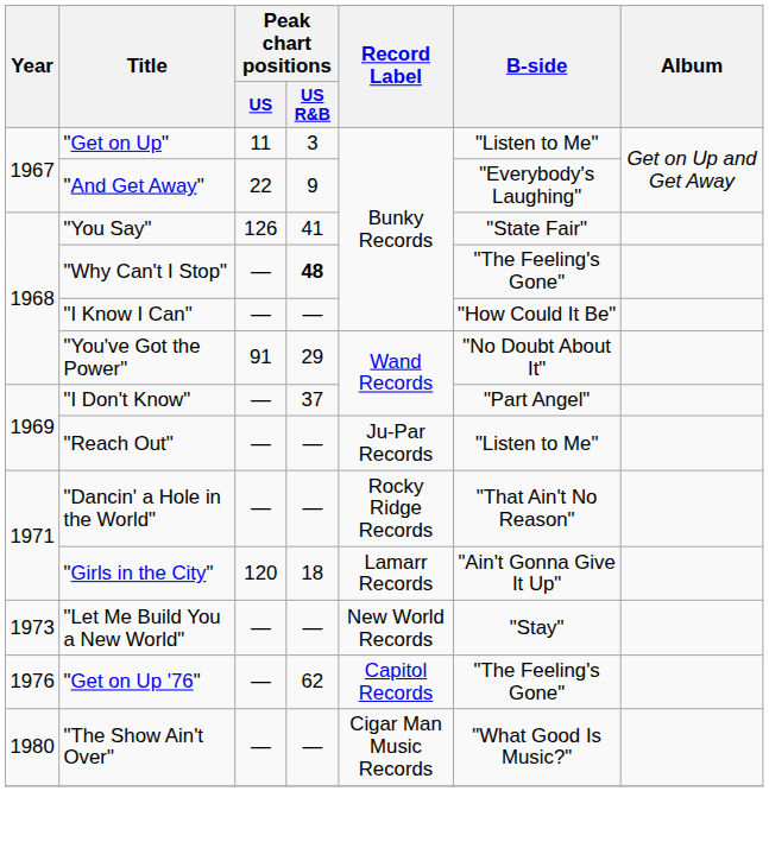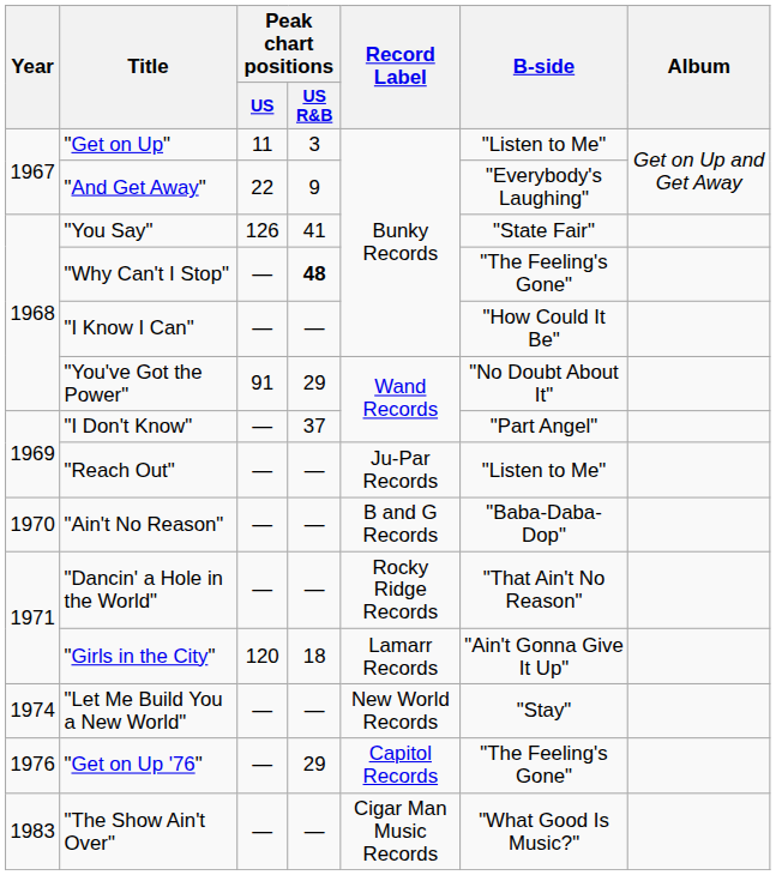 <table class="wikitable" style=text-align:center;>
 <tr>
 <th rowspan="2">Year</th>
 <th rowspan="2">Title</th>
 <th colspan="2">Peak chart<br>positions</th>
 <th rowspan="2"><a href='#'>Record Label</a></th>
 <th rowspan="2"><a href='#'>B-side</a></th>
 <th rowspan="2">Album</th>
 </tr>
 <tr style="font-size:smaller;">
 <th align=centre><a href='#'>US</a></th>
 <th align=centre><a href='#'>US<br>R&B</a></th>
 </tr>
 <tr>
 <td rowspan="2">1967</td>
 <td align=left>"<a href='#'>Get on Up</a>"</td>
 <td>11</td>
 <td>3</td>
 <td rowspan="5">Bunky Records</td>
 <td>"Listen to Me"</td>
 <td rowspan="2"><em>Get on Up and Get Away</em></td>
 </tr>
 <tr>
 <td align=left>"<a href='#'>And Get Away</a>"</td>
 <td>22</td>
 <td>9</td>
 <td>"Everybody's Laughing"</td>
 </tr>
 <tr>
 <td rowspan="4">1968</td>
 <td align=left>"You Say"</td>
 <td>126</td>
 <td>41</td>
 <td>"State Fair"</td>
 <td rowspan="1"></td>
 </tr>
 <tr>
 <td align=left>"Why Can't I Stop"</td>
 <td>—</td>
 <td><strong>48</strong></td>
 <td>"The Feeling's Gone"</td>
 <td rowspan="1"></td>
 </tr>
 <tr>
 <td align=left>"I Know I Can"</td>
 <td>—</td>
 <td>—</td>
 <td>"How Could It Be"</td>
 <td rowspan="1"></td>
 </tr>
 <tr>
 <td align=left>"You've Got the Power"</td>
 <td>91</td>
 <td>29</td>
 <td rowspan="2"><a href='#'>Wand Records</a></td>
 <td>"No Doubt About It"</td>
 <td rowspan="1"></td>
 </tr>
 <tr>
 <td rowspan="2">1969</td>
 <td align=left>"I Don't Know"</td>
 <td>—</td>
 <td>37</td>
 <td>"Part Angel"</td>
 <td rowspan="1"></td>
 </tr>
 <tr>
 <td align=left>"Reach Out"</td>
 <td>—</td>
 <td>—</td>
 <td rowspan="1">Ju-Par Records</td>
 <td>"Listen to Me"</td>
 <td rowspan="1"></td>
 </tr>
 <tr>
+<td rowspan="1">1970</td>
+<td align=left>"Ain't No Reason"</td>
+<td>—</td>
+<td>—</td>
+<td rowspan="1">B and G Records</td>
+<td>"Baba-Daba-Dop"</td>
+<td rowspan="1"></td>
+</tr>
+<tr>
 <td rowspan="2">1971</td>
 <td align=left>"Dancin' a Hole in the World"</td>
 <td>—</td>
 <td>—</td>
 <td rowspan="1">Rocky Ridge<br>Records</td>
 <td>"That Ain't No Reason"</td>
 <td rowspan="1"></td>
 </tr>
 <tr>
 <td align=left>"<a href='#'>Girls in the City</a>"</td>
 <td>120</td>
 <td>18</td>
 <td rowspan="1">Lamarr Records</td>
 <td>"Ain't Gonna Give It Up"</td>
 <td rowspan="1"></td>
 </tr>
 <tr>
-<td rowspan="1">1973</td>
+<td rowspan="1">1974</td>
 <td align=left>"Let Me Build You a New World"</td>
 <td>—</td>
 <td>—</td>
 <td rowspan="1">New World<br>Records</td>
 <td>"Stay"</td>
 <td rowspan="1"></td>
 </tr>
 <tr>
 <td rowspan="1">1976</td>
 <td align=left>"<a href='#'>Get on Up '76</a>"</td>
 <td>—</td>
-<td>62</td>
+<td>29</td>
 <td rowspan="1"><a href='#'>Capitol Records</a></td>
 <td>"The Feeling's Gone"</td>
 <td rowspan="1"></td>
 </tr>
 <tr>
-<td rowspan="1">1980</td>
+<td rowspan="1">1983</td>
 <td align=left>"The Show Ain't Over"</td>
 <td>—</td>
 <td>—</td>
 <td rowspan="1">Cigar Man<br>Music Records</td>
 <td>"What Good Is Music?"</td>
 <td rowspan="1"></td>
 </tr>
 <tr>
 </tr>
 </table>
